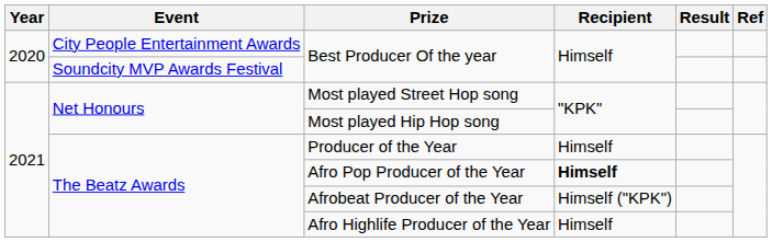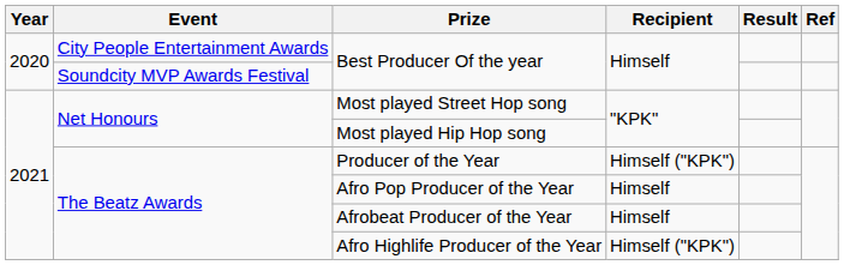 <table class="wikitable">
 <tr>
 <th>Year</th>
 <th>Event</th>
 <th>Prize</th>
 <th>Recipient</th>
 <th>Result</th>
 <th>Ref</th>
 </tr>
 <tr>
 <td rowspan=2>2020</td>
 <td rowspan=1><a href='#'>City People Entertainment Awards</a></td>
 <td rowspan=2>Best Producer Of the year</td>
 <td rowspan="2">Himself</td>
 <td></td>
 <td></td>
 </tr>
 <tr>
 <td><a href='#'>Soundcity MVP Awards Festival</a></td>
 <td></td>
 <td></td>
 </tr>
 <tr>
 <td rowspan="7">2021</td>
 <td rowspan="2"><a href='#'>Net Honours</a></td>
 <td>Most played Street Hop song</td>
 <td rowspan="2">"KPK"</td>
 <td></td>
 <td rowspan="2"></td>
 </tr>
 <tr>
 <td>Most played Hip Hop song</td>
 <td></td>
 </tr>
 <tr>
 <td rowspan="4"><a href='#'>The Beatz Awards</a></td>
 <td>Producer of the Year</td>
-<td>Himself</td>
+<td>Himself  ("KPK")</td>
 <td></td>
 <td rowspan="4"></td>
 </tr>
 <tr>
 <td>Afro Pop Producer of the Year</td>
-<td><strong>Himself</strong></td>
+<td>Himself</td>
 <td></td>
 </tr>
 <tr>
 <td>Afrobeat Producer of the Year</td>
-<td>Himself  ("KPK")</td>
+<td>Himself</td>
 <td></td>
 </tr>
 <tr>
 <td>Afro Highlife Producer of the Year</td>
-<td>Himself</td>
+<td>Himself  ("KPK")</td>
 <td></td>
 </tr>
 </table>
